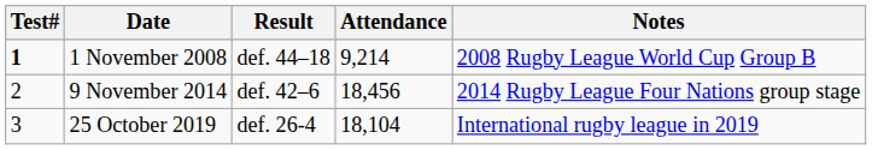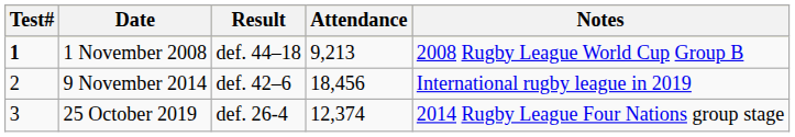 <table class="wikitable">
 <tr style="background:#bdb76b;">
 <th>Test#</th>
 <th>Date</th>
 <th>Result</th>
 <th>Attendance</th>
 <th>Notes</th>
 </tr>
 <tr>
 <td><strong>1</strong></td>
 <td>1 November 2008</td>
 <td> def.  44–18</td>
-<td>9,214</td>
+<td>9,213</td>
 <td><a href='#'>2008</a> <a href='#'>Rugby League World Cup</a> <a href='#'>Group B</a></td>
 </tr>
 <tr>
 <td>2</td>
 <td>9 November 2014</td>
 <td> def.  42–6</td>
 <td>18,456</td>
-<td><a href='#'>2014</a> <a href='#'>Rugby League Four Nations</a> group stage</td>
+<td><a href='#'>International rugby league in 2019</a></td>
 </tr>
 <tr>
 <td>3</td>
 <td>25 October 2019</td>
 <td> def.  26-4</td>
-<td>18,104</td>
-<td><a href='#'>International rugby league in 2019</a></td>
+<td>12,374</td>
+<td><a href='#'>2014</a> <a href='#'>Rugby League Four Nations</a> group stage</td>
 </tr>
 </table>
